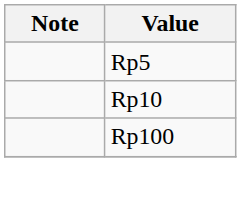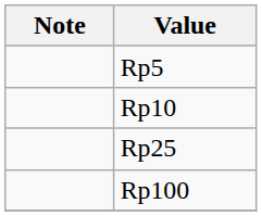 <table class="wikitable">
 <tr>
 <th scope="col" style="width:60px;">Note</th>
 <th scope="col" style="width:80px;">Value</th>
 </tr>
 <tr>
 <td scope="row"></td>
 <td>Rp5</td>
 </tr>
 <tr>
 <td scope="row"></td>
 <td>Rp10</td>
 </tr>
 <tr>
 <td scope="row"></td>
+<td>Rp25</td>
+</tr>
+<tr>
+<td scope="row"></td>
 <td>Rp100</td>
 </tr>
 <tr>
 </tr>
 </table>
